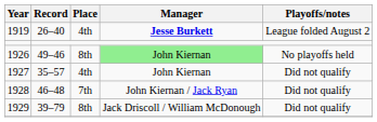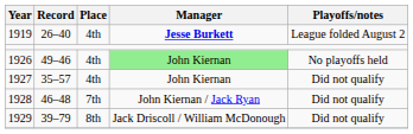 <table class="wikitable" style="text-align:center; font-size: 95%;">
 <tr>
 <th>Year</th>
 <th>Record</th>
 <th>Place</th>
 <th>Manager</th>
 <th>Playoffs/notes</th>
 </tr>
 <tr align=center>
 <td>1919</td>
 <td>26–40</td>
 <td>4th</td>
 <td><strong><a href='#'>Jesse Burkett</a></strong></td>
 <td>League folded August 2</td>
 </tr>
 <tr align=center>
 <td></td>
 </tr>
 <tr align=center>
 <td>1926</td>
 <td>49–46</td>
-<td>8th</td>
+<td>4th</td>
 <td style="background: lightgreen;">John Kiernan</td>
 <td>No playoffs held</td>
 </tr>
 <tr align=center>
 <td>1927</td>
 <td>35–57</td>
 <td>4th</td>
 <td>John Kiernan</td>
 <td>Did not qualify</td>
 </tr>
 <tr align=center>
 <td>1928</td>
 <td>46–48</td>
 <td>7th</td>
 <td>John Kiernan / <a href='#'>Jack Ryan</a></td>
 <td>Did not qualify</td>
 </tr>
 <tr align=center>
 <td>1929</td>
 <td>39–79</td>
 <td>8th</td>
 <td>Jack Driscoll / William McDonough</td>
 <td>Did not qualify</td>
 </tr>
 <tr align=center>
 </tr>
 </table>
